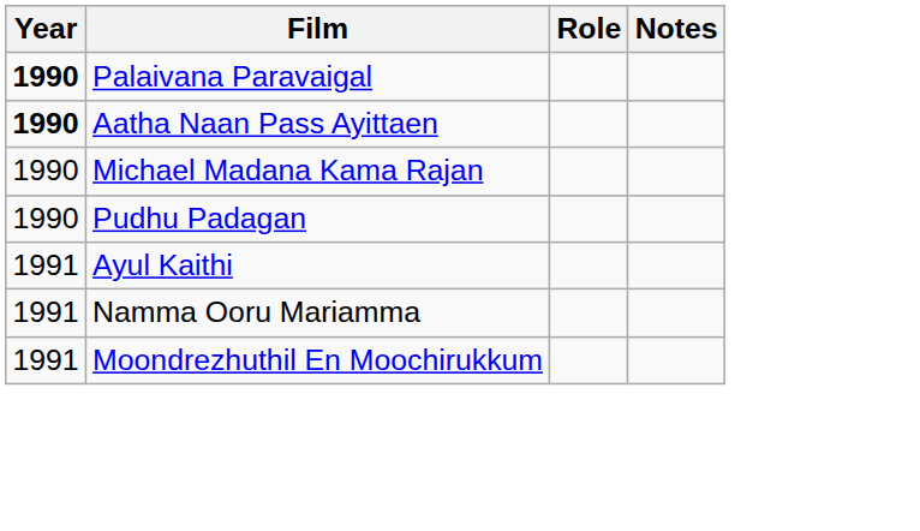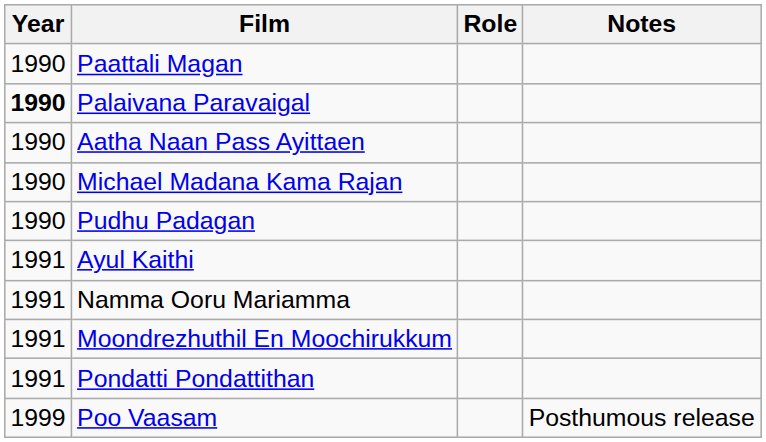 <table class="wikitable sortable">
 <tr>
 <th>Year</th>
 <th>Film</th>
 <th>Role</th>
 <th>Notes</th>
 </tr>
 <tr>
+<td>1990</td>
+<td><a href='#'>Paattali Magan</a></td>
+<td></td>
+<td></td>
+</tr>
+<tr>
 <td><strong>1990</strong></td>
 <td><a href='#'>Palaivana Paravaigal</a></td>
 <td></td>
 <td></td>
 </tr>
 <tr>
-<td><strong>1990</strong></td>
+<td>1990</td>
 <td><a href='#'>Aatha Naan Pass Ayittaen</a></td>
 <td></td>
 <td></td>
 </tr>
 <tr>
 <td>1990</td>
 <td><a href='#'>Michael Madana Kama Rajan</a></td>
 <td></td>
 <td></td>
 </tr>
 <tr>
 <td>1990</td>
 <td><a href='#'>Pudhu Padagan</a></td>
 <td></td>
 <td></td>
 </tr>
 <tr>
 <td>1991</td>
 <td><a href='#'>Ayul Kaithi</a></td>
 <td></td>
 <td></td>
 </tr>
 <tr>
 <td>1991</td>
 <td>Namma Ooru Mariamma</td>
 <td></td>
 <td></td>
 </tr>
 <tr>
 <td>1991</td>
 <td><a href='#'>Moondrezhuthil En Moochirukkum</a></td>
 <td></td>
 <td></td>
 </tr>
+<tr>
+<td>1991</td>
+<td><a href='#'>Pondatti Pondattithan</a></td>
+<td></td>
+<td></td>
+</tr>
+<tr>
+<td>1999</td>
+<td><a href='#'>Poo Vaasam</a></td>
+<td></td>
+<td>Posthumous release</td>
+</tr>
 </table>
